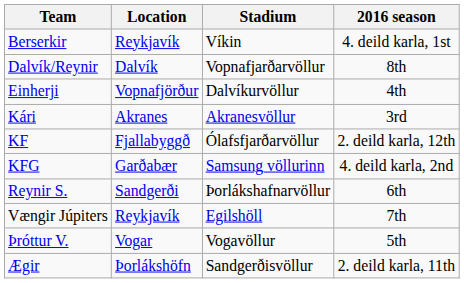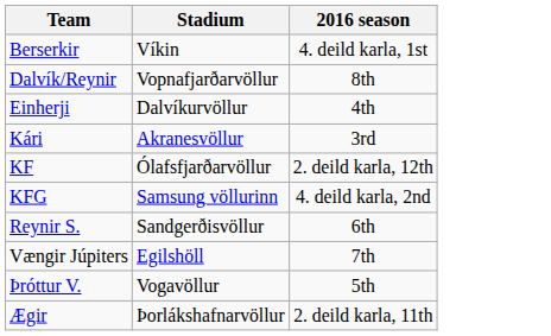 <table class="wikitable sortable">
 <tr>
 <th>Team</th>
-<th>Location</th>
 <th>Stadium</th>
 <th>2016 season</th>
 </tr>
 <tr>
 <td><a href='#'>Berserkir</a></td>
-<td><a href='#'>Reykjavík</a></td>
 <td>Víkin</td>
 <td align=center>4. deild karla, 1st</td>
 </tr>
 <tr>
 <td><a href='#'>Dalvík/Reynir</a></td>
-<td><a href='#'>Dalvík</a></td>
 <td>Vopnafjarðarvöllur</td>
 <td align=center>8th</td>
 </tr>
 <tr>
 <td><a href='#'>Einherji</a></td>
-<td><a href='#'>Vopnafjörður</a></td>
 <td>Dalvíkurvöllur</td>
 <td align=center>4th</td>
 </tr>
 <tr>
 <td><a href='#'>Kári</a></td>
-<td><a href='#'>Akranes</a></td>
 <td><a href='#'>Akranesvöllur</a></td>
 <td align=center>3rd</td>
 </tr>
 <tr>
 <td><a href='#'>KF</a></td>
-<td><a href='#'>Fjallabyggð</a></td>
 <td>Ólafsfjarðarvöllur</td>
 <td align=center>2. deild karla, 12th</td>
 </tr>
 <tr>
 <td><a href='#'>KFG</a></td>
-<td><a href='#'>Garðabær</a></td>
 <td><a href='#'>Samsung völlurinn</a></td>
 <td align=center>4. deild karla, 2nd</td>
 </tr>
 <tr>
 <td><a href='#'>Reynir S.</a></td>
-<td><a href='#'>Sandgerði</a></td>
-<td>Þorlákshafnarvöllur</td>
+<td>Sandgerðisvöllur</td>
 <td align=center>6th</td>
 </tr>
 <tr>
 <td>Vængir Júpiters</td>
-<td><a href='#'>Reykjavík</a></td>
 <td><a href='#'>Egilshöll</a></td>
 <td align=center>7th</td>
 </tr>
 <tr>
 <td><a href='#'>Þróttur V.</a></td>
-<td><a href='#'>Vogar</a></td>
 <td>Vogavöllur</td>
 <td align=center>5th</td>
 </tr>
 <tr>
 <td><a href='#'>Ægir</a></td>
-<td><a href='#'>Þorlákshöfn</a></td>
-<td>Sandgerðisvöllur</td>
+<td>Þorlákshafnarvöllur</td>
 <td align=center>2. deild karla, 11th</td>
 </tr>
 </table>
